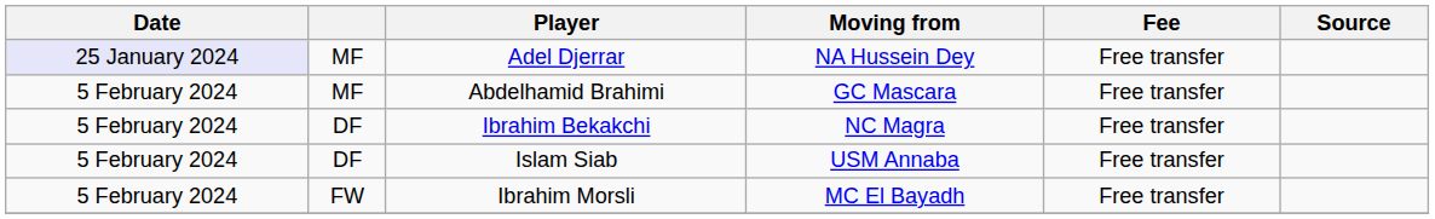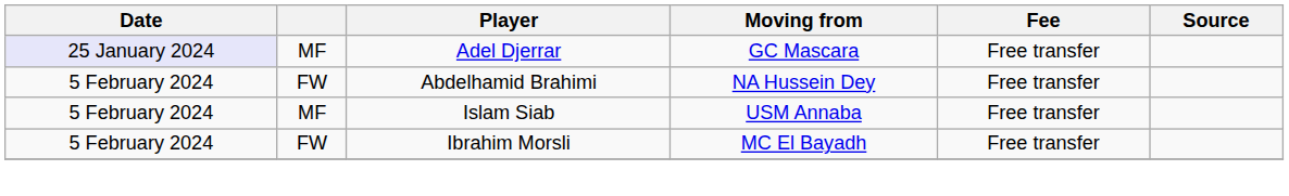 <table class="wikitable sortable" style="width:70%; text-align:center; font-size:85%; text-align:centre;">
 <tr>
 <th>Date</th>
 <th></th>
 <th>Player</th>
 <th>Moving from</th>
 <th>Fee</th>
 <th>Source</th>
 </tr>
 <tr>
 <td style="background: lavender;">25 January 2024</td>
 <td>MF</td>
 <td> <a href='#'>Adel Djerrar</a></td>
+<td><a href='#'>GC Mascara</a></td>
+<td>Free transfer</td>
+<td></td>
+</tr>
+<tr>
+<td>5 February 2024</td>
+<td>FW</td>
+<td> Abdelhamid Brahimi</td>
 <td><a href='#'>NA Hussein Dey</a></td>
 <td>Free transfer</td>
 <td></td>
 </tr>
 <tr>
 <td>5 February 2024</td>
 <td>MF</td>
-<td> Abdelhamid Brahimi</td>
-<td><a href='#'>GC Mascara</a></td>
-<td>Free transfer</td>
-<td></td>
-</tr>
-<tr>
-<td>5 February 2024</td>
-<td>DF</td>
-<td> <a href='#'>Ibrahim Bekakchi</a></td>
-<td><a href='#'>NC Magra</a></td>
-<td>Free transfer</td>
-<td></td>
-</tr>
-<tr>
-<td>5 February 2024</td>
-<td>DF</td>
 <td> Islam Siab</td>
 <td><a href='#'>USM Annaba</a></td>
 <td>Free transfer</td>
 <td></td>
 </tr>
 <tr>
 <td>5 February 2024</td>
 <td>FW</td>
 <td> Ibrahim Morsli</td>
 <td><a href='#'>MC El Bayadh</a></td>
 <td>Free transfer</td>
 <td></td>
 </tr>
 <tr>
 </tr>
 </table>
